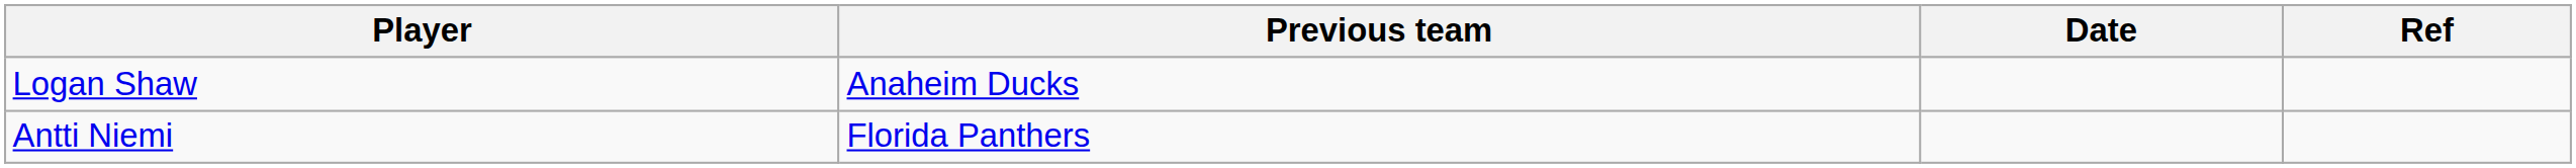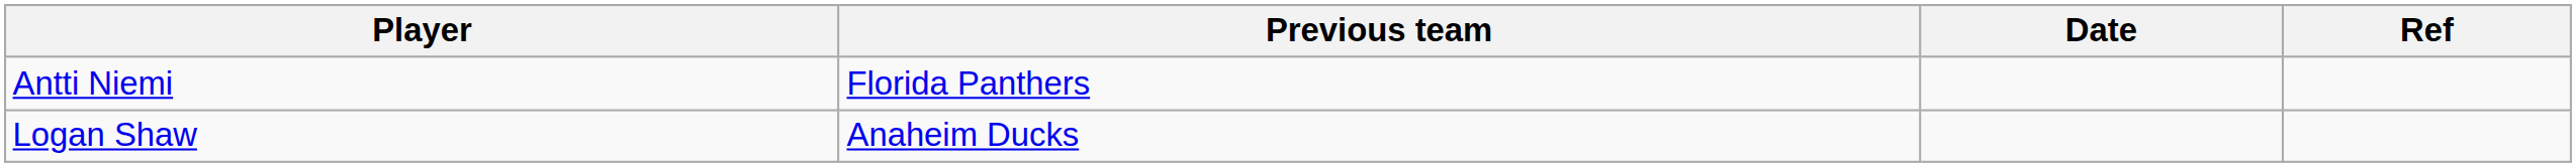 <table class="wikitable" style="width:98%;">
 <tr style="background:#ddd;">
 <th>Player</th>
 <th>Previous team</th>
 <th>Date</th>
 <th>Ref</th>
 </tr>
 <tr>
+<td><a href='#'>Antti Niemi</a></td>
+<td><a href='#'>Florida Panthers</a></td>
+<td></td>
+<td></td>
+</tr>
+<tr>
 <td><a href='#'>Logan Shaw</a></td>
 <td><a href='#'>Anaheim Ducks</a></td>
 <td></td>
 <td></td>
 </tr>
-<tr>
-<td><a href='#'>Antti Niemi</a></td>
-<td><a href='#'>Florida Panthers</a></td>
-<td></td>
-<td></td>
-</tr>
 </table>
